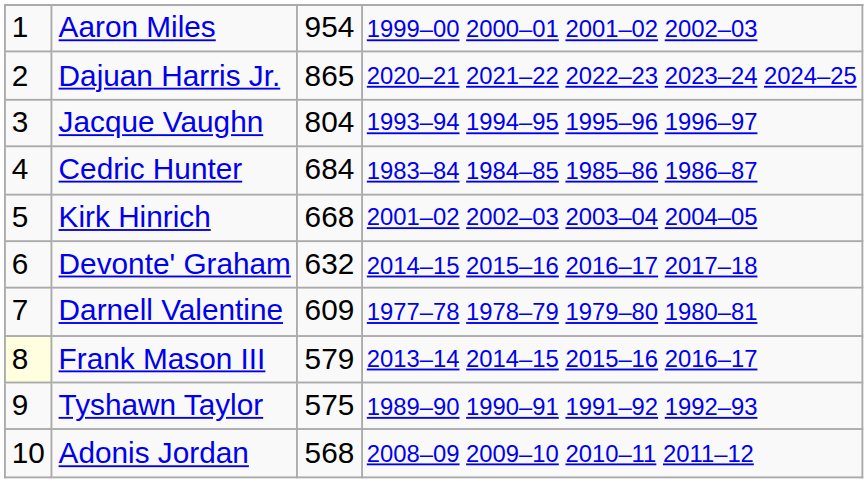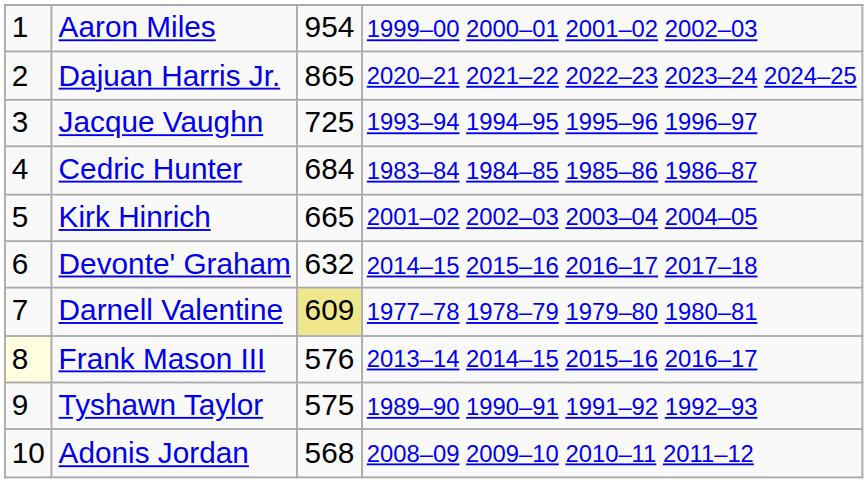 <table class="wikitable">
 <tr>
 </tr>
 <tr>
 <td>1</td>
 <td><a href='#'>Aaron Miles</a></td>
 <td>954</td>
 <td style="font-size:80%;"><a href='#'>1999–00</a> <a href='#'>2000–01</a> <a href='#'>2001–02</a> <a href='#'>2002–03</a></td>
 </tr>
 <tr>
 <td>2</td>
 <td><a href='#'>Dajuan Harris Jr.</a></td>
 <td>865</td>
 <td style="font-size:80%;"><a href='#'>2020–21</a> <a href='#'>2021–22</a> <a href='#'>2022–23</a> <a href='#'>2023–24</a> <a href='#'>2024–25</a></td>
 </tr>
 <tr>
 <td>3</td>
 <td><a href='#'>Jacque Vaughn</a></td>
-<td>804</td>
+<td>725</td>
 <td style="font-size:80%;"><a href='#'>1993–94</a> <a href='#'>1994–95</a> <a href='#'>1995–96</a> <a href='#'>1996–97</a></td>
 </tr>
 <tr>
 <td>4</td>
 <td><a href='#'>Cedric Hunter</a></td>
 <td>684</td>
 <td style="font-size:80%;"><a href='#'>1983–84</a> <a href='#'>1984–85</a> <a href='#'>1985–86</a> <a href='#'>1986–87</a></td>
 </tr>
 <tr>
 <td>5</td>
 <td><a href='#'>Kirk Hinrich</a></td>
-<td>668</td>
+<td>665</td>
 <td style="font-size:80%;"><a href='#'>2001–02</a> <a href='#'>2002–03</a> <a href='#'>2003–04</a> <a href='#'>2004–05</a></td>
 </tr>
 <tr>
 <td>6</td>
 <td><a href='#'>Devonte' Graham</a></td>
 <td>632</td>
 <td style="font-size:80%;"><a href='#'>2014–15</a> <a href='#'>2015–16</a> <a href='#'>2016–17</a> <a href='#'>2017–18</a></td>
 </tr>
 <tr>
 <td>7</td>
 <td><a href='#'>Darnell Valentine</a></td>
-<td>609</td>
+<td style="background: khaki;">609</td>
 <td style="font-size:80%;"><a href='#'>1977–78</a> <a href='#'>1978–79</a> <a href='#'>1979–80</a> <a href='#'>1980–81</a></td>
 </tr>
 <tr>
 <td style="background: lightyellow;">8</td>
 <td><a href='#'>Frank Mason III</a></td>
-<td>579</td>
+<td>576</td>
 <td style="font-size:80%;"><a href='#'>2013–14</a> <a href='#'>2014–15</a> <a href='#'>2015–16</a> <a href='#'>2016–17</a></td>
 </tr>
 <tr>
 <td>9</td>
 <td><a href='#'>Tyshawn Taylor</a></td>
 <td>575</td>
 <td style="font-size:80%;"><a href='#'>1989–90</a> <a href='#'>1990–91</a> <a href='#'>1991–92</a> <a href='#'>1992–93</a></td>
 </tr>
 <tr>
 <td>10</td>
 <td><a href='#'>Adonis Jordan</a></td>
 <td>568</td>
 <td style="font-size:80%;"><a href='#'>2008–09</a> <a href='#'>2009–10</a> <a href='#'>2010–11</a> <a href='#'>2011–12</a></td>
 </tr>
 </table>
